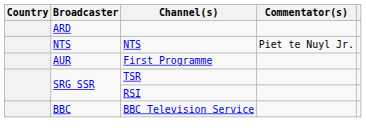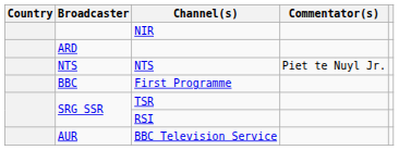 <table class="wikitable plainrowheaders">
 <tr>
 <th scope="col">Country</th>
 <th scope="col">Broadcaster</th>
 <th scope="col">Channel(s)</th>
 <th scope="col">Commentator(s)</th>
 <th scope="col"></th>
+</tr>
+<tr>
+<th scope="row"></th>
+<td></td>
+<td><a href='#'>NIR</a></td>
+<td></td>
+<td style="text-align:center"></td>
 </tr>
 <tr>
 <th scope="row"></th>
 <td><a href='#'>ARD</a></td>
 <td></td>
 <td></td>
 <td style="text-align:center"></td>
 </tr>
 <tr>
 <th scope="row"></th>
 <td><a href='#'>NTS</a></td>
 <td><a href='#'>NTS</a></td>
 <td>Piet te Nuyl Jr.</td>
 <td style="text-align:center"></td>
 </tr>
 <tr>
 <th scope="row"></th>
-<td><a href='#'>AUR</a></td>
+<td><a href='#'>BBC</a></td>
 <td><a href='#'>First Programme</a></td>
 <td></td>
 <td style="text-align:center"></td>
 </tr>
 <tr>
 <th scope="rowgroup" rowspan="2"></th>
 <td rowspan="2"><a href='#'>SRG SSR</a></td>
 <td><a href='#'>TSR</a></td>
 <td></td>
 <td style="text-align:center"></td>
 </tr>
 <tr>
 <td><a href='#'>RSI</a></td>
 <td></td>
 <td style="text-align:center"></td>
 </tr>
 <tr>
 <th scope="row"></th>
-<td><a href='#'>BBC</a></td>
+<td><a href='#'>AUR</a></td>
 <td><a href='#'>BBC Television Service</a></td>
 <td></td>
 <td style="text-align:center"></td>
 </tr>
 </table>
